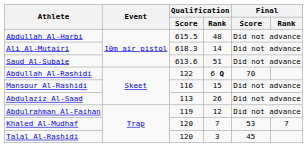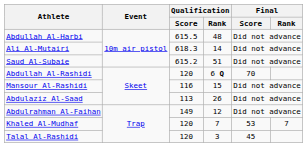 <table class="wikitable" style="text-align:center; font-size:90%">
 <tr>
 <th rowspan="2">Athlete</th>
 <th rowspan="2">Event</th>
 <th colspan="2">Qualification</th>
 <th colspan="2">Final</th>
 </tr>
 <tr>
 <th>Score</th>
 <th>Rank</th>
 <th>Score</th>
 <th>Rank</th>
 </tr>
 <tr>
 <td align=left><a href='#'>Abdullah Al-Harbi</a></td>
 <td rowspan="3"><a href='#'>10m air pistol</a></td>
 <td>615.5</td>
 <td>48</td>
 <td colspan=2>Did not advance</td>
 </tr>
 <tr>
 <td align=left><a href='#'>Ali Al-Mutairi</a></td>
 <td>618.3</td>
 <td>14</td>
 <td colspan=2>Did not advance</td>
 </tr>
 <tr>
 <td align=left><a href='#'>Saud Al-Subaie</a></td>
-<td>613.6</td>
+<td>615.2</td>
 <td>51</td>
 <td colspan=2>Did not advance</td>
 </tr>
 <tr>
 <td align=left><a href='#'>Abdullah Al-Rashidi</a></td>
 <td rowspan="3"><a href='#'>Skeet</a></td>
-<td>122</td>
+<td>120</td>
 <td>6 <strong>Q</strong></td>
 <td>70</td>
 <td></td>
 </tr>
 <tr>
 <td align=left><a href='#'>Mansour Al-Rashidi</a></td>
 <td>116</td>
 <td>15</td>
 <td colspan=2>Did not advance</td>
 </tr>
 <tr>
 <td align=left><a href='#'>Abdulaziz Al-Saad</a></td>
 <td>113</td>
 <td>26</td>
 <td colspan=2>Did not advance</td>
 </tr>
 <tr>
 <td align=left><a href='#'>Abdulrahman Al-Faihan</a></td>
 <td rowspan="3"><a href='#'>Trap</a></td>
-<td>119</td>
+<td>149</td>
 <td>12</td>
 <td colspan=2>Did not advance</td>
 </tr>
 <tr>
 <td align=left><a href='#'>Khaled Al-Mudhaf</a></td>
 <td>120</td>
 <td>7</td>
 <td>53</td>
 <td>7</td>
 </tr>
 <tr>
 <td align=left><a href='#'>Talal Al-Rashidi</a></td>
 <td>120</td>
 <td>3</td>
 <td>45</td>
 <td></td>
 </tr>
 </table>
